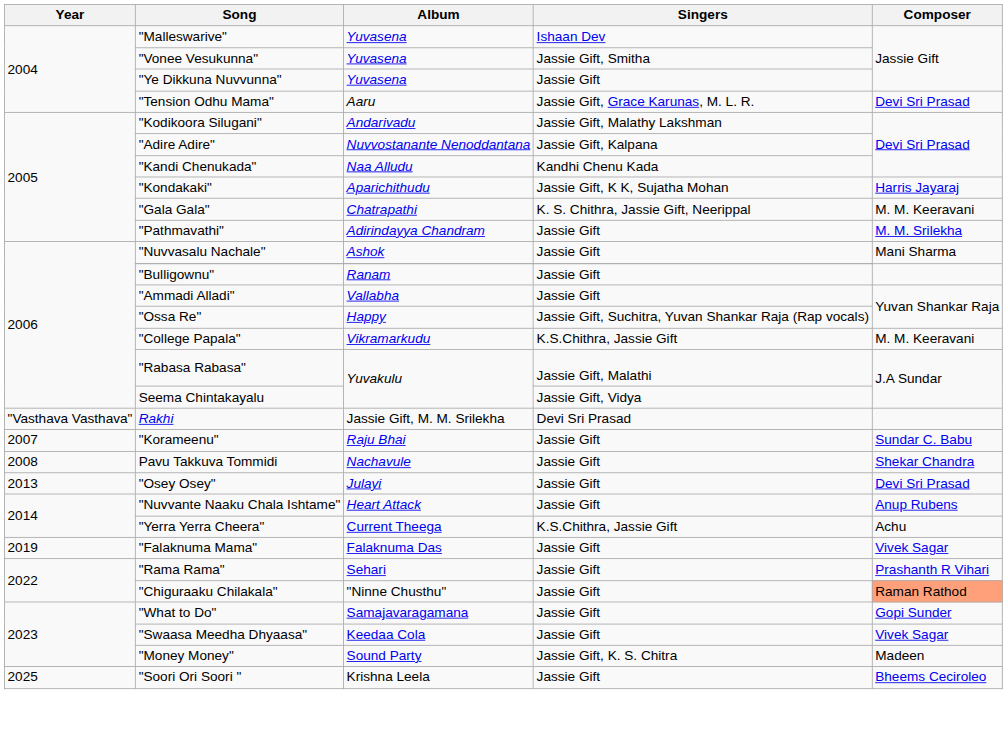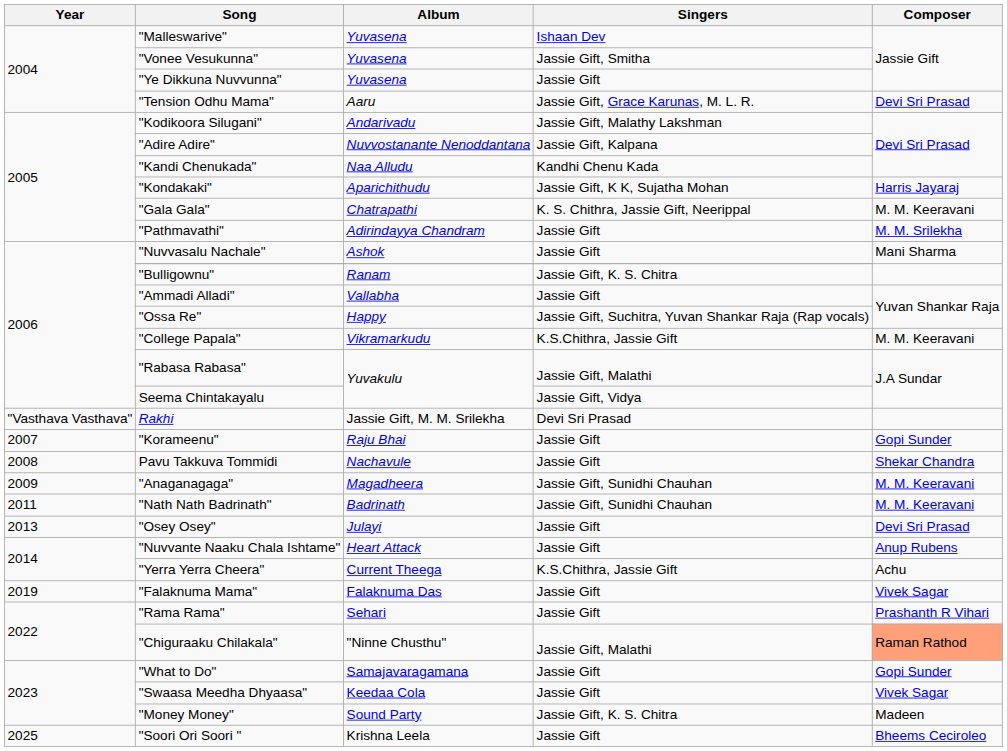 <table class="wikitable">
 <tr>
 <th>Year</th>
 <th>Song</th>
 <th>Album</th>
 <th>Singers</th>
 <th>Composer</th>
 </tr>
 <tr>
 <td rowspan="4">2004</td>
 <td>"Malleswarive"</td>
 <td><em><a href='#'>Yuvasena</a></em></td>
 <td Jassie Gift><a href='#'>Ishaan Dev</a></td>
 <td rowspan="3">Jassie Gift</td>
 </tr>
 <tr>
 <td>"Vonee Vesukunna"</td>
 <td><em><a href='#'>Yuvasena</a></em></td>
 <td>Jassie Gift, Smitha</td>
 </tr>
 <tr>
 <td>"Ye Dikkuna Nuvvunna"</td>
 <td><em><a href='#'>Yuvasena</a></em></td>
 <td>Jassie Gift</td>
 </tr>
 <tr>
 <td>"Tension Odhu Mama"</td>
 <td><em>Aaru</em></td>
 <td>Jassie Gift, <a href='#'>Grace Karunas</a>, M. L. R.</td>
 <td><a href='#'>Devi Sri Prasad</a></td>
 </tr>
 <tr>
 <td rowspan="6">2005</td>
 <td>"Kodikoora Silugani"</td>
 <td><em><a href='#'>Andarivadu</a></em></td>
 <td>Jassie Gift, Malathy Lakshman</td>
 <td rowspan="3"><a href='#'>Devi Sri Prasad</a></td>
 </tr>
 <tr>
 <td>"Adire Adire"</td>
 <td><em><a href='#'>Nuvvostanante Nenoddantana</a></em></td>
 <td>Jassie Gift, Kalpana</td>
 </tr>
 <tr>
 <td>"Kandi Chenukada"</td>
 <td><em><a href='#'>Naa Alludu</a></em></td>
 <td>Kandhi Chenu Kada</td>
 </tr>
 <tr>
 <td>"Kondakaki"</td>
 <td><em><a href='#'>Aparichithudu</a></em></td>
 <td>Jassie Gift, K K, Sujatha Mohan</td>
 <td><a href='#'>Harris Jayaraj</a></td>
 </tr>
 <tr>
 <td>"Gala Gala"</td>
 <td><em><a href='#'>Chatrapathi</a></em></td>
 <td>K. S. Chithra, Jassie Gift, Neerippal</td>
 <td>M. M. Keeravani</td>
 </tr>
 <tr>
 <td>"Pathmavathi"</td>
 <td><em><a href='#'>Adirindayya Chandram</a></em></td>
 <td>Jassie Gift</td>
 <td><a href='#'>M. M. Srilekha</a></td>
 </tr>
 <tr>
 <td rowspan="8">2006</td>
 <td>"Nuvvasalu Nachale"</td>
 <td><em><a href='#'>Ashok</a></em></td>
 <td>Jassie Gift</td>
 <td rowspan="2">Mani Sharma</td>
 </tr>
 <tr>
 </tr>
 <tr>
 <td>"Bulligownu"</td>
 <td><em><a href='#'>Ranam</a></em></td>
-<td>Jassie Gift</td>
+<td>Jassie Gift, K. S. Chitra</td>
 </tr>
 <tr>
 <td>"Ammadi Alladi"</td>
 <td><em><a href='#'>Vallabha</a></em></td>
 <td>Jassie Gift</td>
 <td rowspan="2">Yuvan Shankar Raja</td>
 </tr>
 <tr>
 <td>"Ossa Re"</td>
 <td><em><a href='#'>Happy</a></em></td>
 <td>Jassie Gift, Suchitra, Yuvan Shankar Raja (Rap vocals)</td>
 </tr>
 <tr>
 <td>"College Papala"</td>
 <td><em><a href='#'>Vikramarkudu</a></em></td>
 <td>K.S.Chithra, Jassie Gift</td>
 <td>M. M. Keeravani</td>
 </tr>
 <tr>
 <td>"Rabasa Rabasa"</td>
 <td rowspan="2"><em>Yuvakulu</em></td>
 <td><br>Jassie Gift, Malathi</td>
 <td rowspan="2">J.A Sundar</td>
 </tr>
 <tr>
 <td>Seema Chintakayalu</td>
 <td>Jassie Gift, Vidya</td>
 </tr>
 <tr>
 <td>"Vasthava Vasthava"</td>
 <td><em><a href='#'>Rakhi</a></em></td>
 <td>Jassie Gift, M. M. Srilekha</td>
 <td>Devi Sri Prasad</td>
 </tr>
 <tr>
 <td rowspan="1">2007</td>
 <td>"Korameenu"</td>
 <td><em><a href='#'>Raju Bhai</a></em></td>
 <td>Jassie Gift</td>
-<td><a href='#'>Sundar C. Babu</a></td>
+<td><a href='#'>Gopi Sunder</a></td>
 </tr>
 <tr>
 <td rowspan="1">2008</td>
 <td>Pavu Takkuva Tommidi</td>
 <td><em><a href='#'>Nachavule</a></em></td>
 <td>Jassie Gift</td>
 <td><a href='#'>Shekar Chandra</a></td>
+</tr>
+<tr>
+<td rowspan="1">2009</td>
+<td>"Anaganagaga"</td>
+<td><em><a href='#'>Magadheera</a></em></td>
+<td>Jassie Gift, Sunidhi Chauhan</td>
+<td><a href='#'>M. M. Keeravani</a></td>
+</tr>
+<tr>
+<td rowspan="1">2011</td>
+<td>"Nath Nath Badrinath"</td>
+<td><em><a href='#'>Badrinath</a></em></td>
+<td>Jassie Gift, Sunidhi Chauhan</td>
+<td><a href='#'>M. M. Keeravani</a></td>
 </tr>
 <tr>
 <td rowspan="1">2013</td>
 <td>"Osey Osey"</td>
 <td><em><a href='#'>Julayi</a></em></td>
 <td>Jassie Gift</td>
 <td><a href='#'>Devi Sri Prasad</a></td>
 </tr>
 <tr>
 <td rowspan="2">2014</td>
 <td>"Nuvvante Naaku Chala Ishtame"</td>
 <td><em><a href='#'>Heart Attack</a></td>
 <td>Jassie Gift</td>
 <td><a href='#'>Anup Rubens</a></td>
 </tr>
 <tr>
 <td>"Yerra Yerra Cheera"</td>
 <td></em><a href='#'>Current Theega</a><em></td>
 <td>K.S.Chithra, Jassie Gift</td>
 <td>Achu</td>
 </tr>
 <tr>
 <td rowspan="1">2019</td>
 <td>"Falaknuma Mama"</td>
 <td></em><a href='#'>Falaknuma Das</a><em></td>
 <td>Jassie Gift</td>
 <td><a href='#'>Vivek Sagar</a></td>
 </tr>
 <tr>
 <td rowspan="2">2022</td>
 <td>"Rama Rama"</td>
 <td></em><a href='#'>Sehari</a><em></td>
 <td>Jassie Gift</td>
 <td><a href='#'>Prashanth R Vihari</a></td>
 </tr>
 <tr>
 <td>"Chiguraaku Chilakala"</td>
 <td>"Ninne Chusthu"</td>
-<td>Jassie Gift</td>
+<td><br>Jassie Gift, Malathi</td>
 <td style="background: lightsalmon;">Raman Rathod</td>
 </tr>
 <tr>
 <td rowspan="3">2023</td>
 <td>"What to Do"</td>
 <td></em><a href='#'>Samajavaragamana</a><em></td>
 <td>Jassie Gift</td>
 <td><a href='#'>Gopi Sunder</a></td>
 </tr>
 <tr>
 <td>"Swaasa Meedha Dhyaasa"</td>
 <td></em><a href='#'>Keedaa Cola</a><em></td>
 <td>Jassie Gift</td>
 <td><a href='#'>Vivek Sagar</a></td>
 </tr>
 <tr>
 <td>"Money Money"</td>
 <td></em><a href='#'>Sound Party</a><em></td>
 <td>Jassie Gift, K. S. Chitra</td>
 <td>Madeen</td>
 </tr>
 <tr>
 <td rowspan="3">2025</td>
 <td>"Soori Ori Soori "</td>
 <td></em>Krishna Leela<em></td>
 <td>Jassie Gift</td>
 <td><a href='#'>Bheems Ceciroleo</a></td>
 </tr>
 </table>
